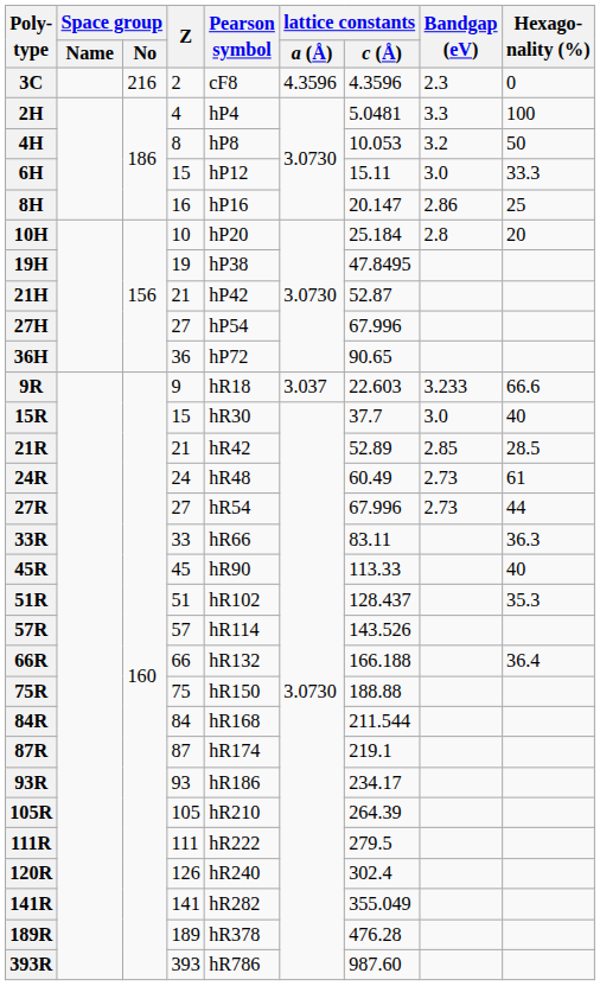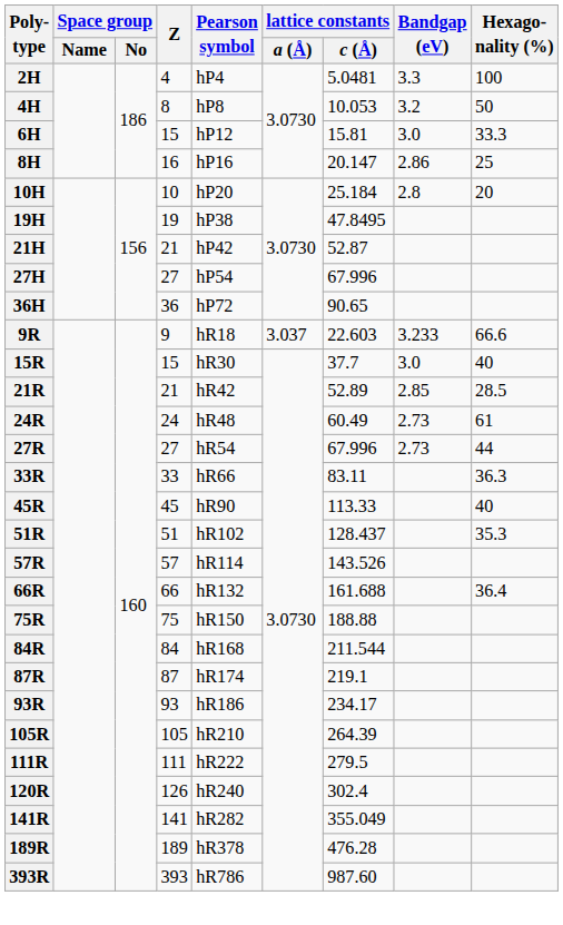 <table class="wikitable">
 <tr style="line-height:133%">
 <th rowspan="2">Poly-<br>type</th>
 <th colspan="2"><a href='#'>Space group</a></th>
 <th rowspan="2">Z</th>
 <th rowspan="2"><a href='#'>Pearson<br>symbol</a></th>
 <th colspan="2"><a href='#'>lattice constants</a></th>
 <th rowspan="2"><a href='#'>Bandgap</a><br>(<a href='#'>eV</a>)</th>
 <th rowspan="2">Hexago-<br>nality (%)</th>
 </tr>
 <tr style="line-height:100%">
 <th>Name</th>
 <th>No</th>
 <th><em>a</em> (<a href='#'>Å</a>)</th>
 <th><em>c</em> (<a href='#'>Å</a>)</th>
-</tr>
-<tr>
-<th>3C</th>
-<td><span></span></td>
-<td>216</td>
-<td>2</td>
-<td>cF8</td>
-<td>4.3596</td>
-<td>4.3596</td>
-<td>2.3</td>
-<td>0</td>
 </tr>
 <tr>
 <th>2H</th>
 <td rowspan="4"><span></span></td>
 <td rowspan="4">186</td>
 <td>4</td>
 <td>hP4</td>
 <td rowspan="4">3.0730</td>
 <td>5.0481</td>
 <td>3.3</td>
 <td>100</td>
 </tr>
 <tr>
 <th>4H</th>
 <td>8</td>
 <td>hP8</td>
 <td>10.053</td>
 <td>3.2</td>
 <td>50</td>
 </tr>
 <tr>
 <th>6H</th>
 <td>15</td>
 <td>hP12</td>
-<td>15.11</td>
+<td>15.81</td>
 <td>3.0</td>
 <td>33.3</td>
 </tr>
 <tr>
 <th>8H</th>
 <td>16</td>
 <td>hP16</td>
 <td>20.147</td>
 <td>2.86</td>
 <td>25</td>
 </tr>
 <tr>
 <th>10H</th>
 <td rowspan="5"><span></span></td>
 <td rowspan="5">156</td>
 <td>10</td>
 <td>hP20</td>
 <td rowspan="5">3.0730</td>
 <td>25.184</td>
 <td>2.8</td>
 <td>20</td>
 </tr>
 <tr>
 <th>19H</th>
 <td>19</td>
 <td>hP38</td>
 <td>47.8495</td>
 <td></td>
 <td></td>
 </tr>
 <tr>
 <th>21H</th>
 <td>21</td>
 <td>hP42</td>
 <td>52.87</td>
 <td></td>
 <td></td>
 </tr>
 <tr>
 <th>27H</th>
 <td>27</td>
 <td>hP54</td>
 <td>67.996</td>
 <td></td>
 <td></td>
 </tr>
 <tr>
 <th>36H</th>
 <td>36</td>
 <td>hP72</td>
 <td>90.65</td>
 <td></td>
 <td></td>
 </tr>
 <tr>
 <th>9R</th>
 <td rowspan="20"><span></span></td>
 <td rowspan="20">160</td>
 <td>9</td>
 <td>hR18</td>
 <td>3.037</td>
 <td>22.603</td>
 <td>3.233</td>
 <td>66.6</td>
 </tr>
 <tr>
 <th>15R</th>
 <td>15</td>
 <td>hR30</td>
 <td rowspan="19">3.0730</td>
 <td>37.7</td>
 <td>3.0</td>
 <td>40</td>
 </tr>
 <tr>
 <th>21R</th>
 <td>21</td>
 <td>hR42</td>
 <td>52.89</td>
 <td>2.85</td>
 <td>28.5</td>
 </tr>
 <tr>
 <th>24R</th>
 <td>24</td>
 <td>hR48</td>
 <td>60.49</td>
 <td>2.73</td>
 <td>61</td>
 </tr>
 <tr>
 <th>27R</th>
 <td>27</td>
 <td>hR54</td>
 <td>67.996</td>
 <td>2.73</td>
 <td>44</td>
 </tr>
 <tr>
 <th>33R</th>
 <td>33</td>
 <td>hR66</td>
 <td>83.11</td>
 <td></td>
 <td>36.3</td>
 </tr>
 <tr>
 <th>45R</th>
 <td>45</td>
 <td>hR90</td>
 <td>113.33</td>
 <td></td>
 <td>40</td>
 </tr>
 <tr>
 <th>51R</th>
 <td>51</td>
 <td>hR102</td>
 <td>128.437</td>
 <td></td>
 <td>35.3</td>
 </tr>
 <tr>
 <th>57R</th>
 <td>57</td>
 <td>hR114</td>
 <td>143.526</td>
 <td></td>
 <td></td>
 </tr>
 <tr>
 <th>66R</th>
 <td>66</td>
 <td>hR132</td>
-<td>166.188</td>
+<td>161.688</td>
 <td></td>
 <td>36.4</td>
 </tr>
 <tr>
 <th>75R</th>
 <td>75</td>
 <td>hR150</td>
 <td>188.88</td>
 <td></td>
 <td></td>
 </tr>
 <tr>
 <th>84R</th>
 <td>84</td>
 <td>hR168</td>
 <td>211.544</td>
 <td></td>
 <td></td>
 </tr>
 <tr>
 <th>87R</th>
 <td>87</td>
 <td>hR174</td>
 <td>219.1</td>
 <td></td>
 <td></td>
 </tr>
 <tr>
 <th>93R</th>
 <td>93</td>
 <td>hR186</td>
 <td>234.17</td>
 <td></td>
 <td></td>
 </tr>
 <tr>
 <th>105R</th>
 <td>105</td>
 <td>hR210</td>
 <td>264.39</td>
 <td></td>
 <td></td>
 </tr>
 <tr>
 <th>111R</th>
 <td>111</td>
 <td>hR222</td>
 <td>279.5</td>
 <td></td>
 <td></td>
 </tr>
 <tr>
 <th>120R</th>
 <td>126</td>
 <td>hR240</td>
 <td>302.4</td>
 <td></td>
 <td></td>
 </tr>
 <tr>
 <th>141R</th>
 <td>141</td>
 <td>hR282</td>
 <td>355.049</td>
 <td></td>
 <td></td>
 </tr>
 <tr>
 <th>189R</th>
 <td>189</td>
 <td>hR378</td>
 <td>476.28</td>
 <td></td>
 <td></td>
 </tr>
 <tr>
 <th>393R</th>
 <td>393</td>
 <td>hR786</td>
 <td>987.60</td>
 <td></td>
 <td></td>
 </tr>
 </table>
